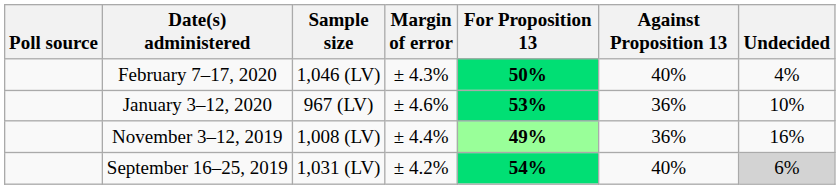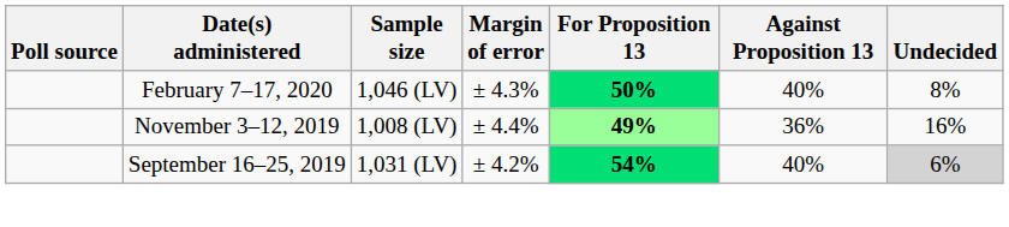 <table class="wikitable" style="font-size:90%;text-align:center;">
 <tr valign=bottom>
 <th>Poll source</th>
 <th>Date(s)<br>administered</th>
 <th>Sample<br>size</th>
 <th>Margin<br>of error</th>
 <th style="width:100px;">For Proposition 13</th>
 <th style="width:100px;">Against Proposition 13</th>
 <th>Undecided</th>
 </tr>
 <tr>
 <td style="text-align:left;"></td>
 <td>February 7–17, 2020</td>
 <td>1,046 (LV)</td>
 <td>± 4.3%</td>
 <td style="background: rgb(1,223,116);"><strong>50%</strong></td>
 <td>40%</td>
-<td>4%</td>
-</tr>
-<tr>
-<td style="text-align:left;"></td>
-<td>January 3–12, 2020</td>
-<td>967 (LV)</td>
-<td>± 4.6%</td>
-<td style="background: rgb(1,223,116);"><strong>53%</strong></td>
-<td>36%</td>
-<td>10%</td>
+<td>8%</td>
 </tr>
 <tr>
 <td style="text-align:left;"></td>
 <td>November 3–12, 2019</td>
 <td>1,008 (LV)</td>
 <td>± 4.4%</td>
 <td style="background: rgb(153, 255, 153);"><strong>49%</strong></td>
 <td>36%</td>
 <td>16%</td>
 </tr>
 <tr>
 <td style="text-align:left;"></td>
 <td>September 16–25, 2019</td>
 <td>1,031 (LV)</td>
 <td>± 4.2%</td>
 <td style="background: rgb(1,223,116);"><strong>54%</strong></td>
 <td>40%</td>
 <td style="background: lightgrey;">6%</td>
 </tr>
 </table>
